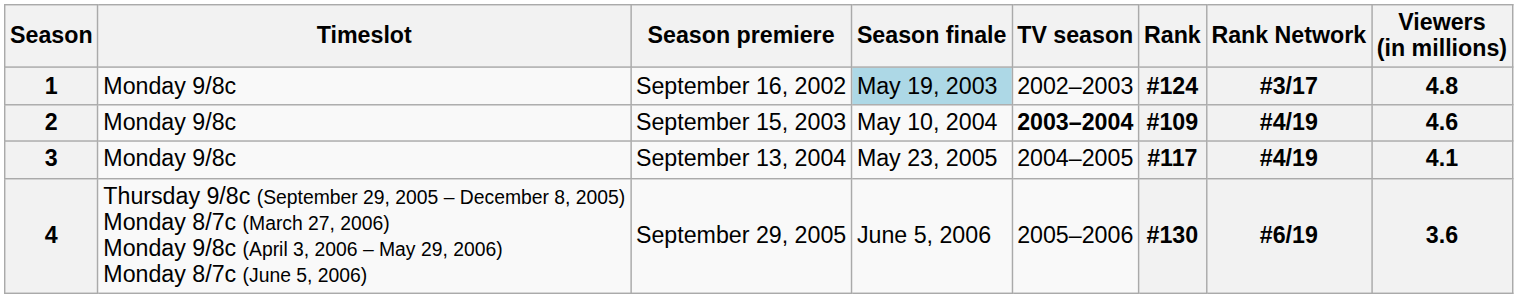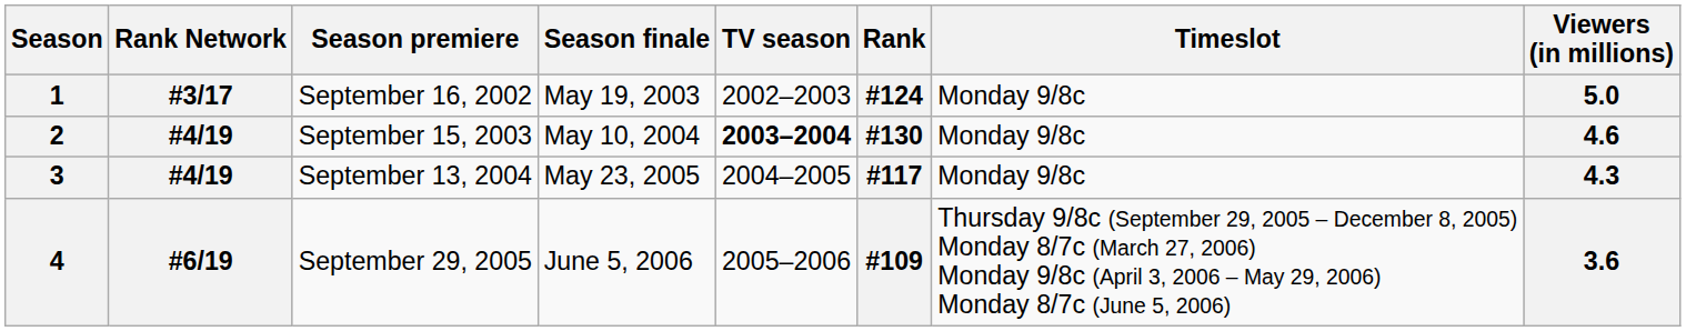 <table class="wikitable">
 <tr>
 <th>Season</th>
-<th>Timeslot</th>
+<th>Rank Network</th>
 <th>Season premiere</th>
 <th>Season finale</th>
 <th>TV season</th>
 <th>Rank</th>
-<th>Rank Network</th>
+<th>Timeslot</th>
 <th>Viewers <br>(in millions)</th>
 </tr>
 <tr>
 <th>1</th>
-<td style="background:#F9F9F9;text-align:left;">Monday 9/8c</td>
+<th style="text-align:center">#3/17</th>
 <td>September 16, 2002</td>
-<td style="background: lightblue;">May 19, 2003</td>
+<td>May 19, 2003</td>
 <td>2002–2003</td>
 <th style="text-align:center">#124</th>
-<th style="text-align:center">#3/17</th>
-<th style="text-align:center">4.8</th>
+<td style="background:#F9F9F9;text-align:left;">Monday 9/8c</td>
+<th style="text-align:center">5.0</th>
 </tr>
 <tr>
 <th>2</th>
-<td style="background:#F9F9F9;text-align:left;">Monday 9/8c</td>
+<th style="text-align:center">#4/19</th>
 <td>September 15, 2003</td>
 <td>May 10, 2004</td>
 <td><strong>2003–2004</strong></td>
-<th style="text-align:center">#109</th>
-<th style="text-align:center">#4/19</th>
+<th style="text-align:center">#130</th>
+<td style="background:#F9F9F9;text-align:left;">Monday 9/8c</td>
 <th style="text-align:center">4.6</th>
 </tr>
 <tr>
 <th>3</th>
-<td style="background:#F9F9F9;text-align:left;">Monday 9/8c</td>
+<th style="text-align:center">#4/19</th>
 <td>September 13, 2004</td>
 <td>May 23, 2005</td>
 <td>2004–2005</td>
 <th style="text-align:center">#117</th>
-<th style="text-align:center">#4/19</th>
-<th style="text-align:center">4.1</th>
+<td style="background:#F9F9F9;text-align:left;">Monday 9/8c</td>
+<th style="text-align:center">4.3</th>
 </tr>
 <tr>
 <th>4</th>
-<td style="background:#F9F9F9;text-align:left;">Thursday 9/8c <small>(September 29, 2005 – December 8, 2005)</small><br>Monday 8/7c <small>(March 27, 2006)</small><br>Monday 9/8c <small>(April 3, 2006 – May 29, 2006)</small><br>Monday 8/7c <small>(June 5, 2006)</small></td>
+<th style="text-align:center">#6/19</th>
 <td>September 29, 2005</td>
 <td>June 5, 2006</td>
 <td>2005–2006</td>
-<th style="text-align:center">#130</th>
-<th style="text-align:center">#6/19</th>
+<th style="text-align:center">#109</th>
+<td style="background:#F9F9F9;text-align:left;">Thursday 9/8c <small>(September 29, 2005 – December 8, 2005)</small><br>Monday 8/7c <small>(March 27, 2006)</small><br>Monday 9/8c <small>(April 3, 2006 – May 29, 2006)</small><br>Monday 8/7c <small>(June 5, 2006)</small></td>
 <th style="text-align:center">3.6</th>
 </tr>
 </table>
